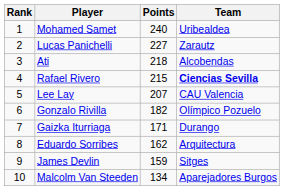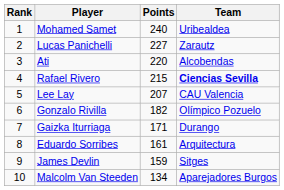 <table class="wikitable">
 <tr>
 <th>Rank</th>
 <th>Player</th>
 <th>Points</th>
 <th>Team</th>
 </tr>
 <tr>
 <td rowspan=1 align=center>1</td>
 <td> <a href='#'>Mohamed Samet</a></td>
 <td style="text-align:center;">240</td>
 <td><a href='#'>Uribealdea</a></td>
 </tr>
 <tr>
 <td rowspan=1 align=center>2</td>
 <td> <a href='#'>Lucas Panichelli</a></td>
 <td style="text-align:center;">227</td>
 <td><a href='#'>Zarautz</a></td>
 </tr>
 <tr>
 <td rowspan=1 align=center>3</td>
 <td> <a href='#'>Ati</a></td>
-<td style="text-align:center;">218</td>
+<td style="text-align:center;">220</td>
 <td><a href='#'>Alcobendas</a></td>
 </tr>
 <tr>
 <td rowspan=1 align=center>4</td>
 <td> <a href='#'>Rafael Rivero</a></td>
 <td style="text-align:center;">215</td>
 <td><strong><a href='#'>Ciencias Sevilla</a></strong></td>
 </tr>
 <tr>
 <td rowspan=1 align=center>5</td>
 <td> <a href='#'>Lee Lay</a></td>
 <td style="text-align:center;">207</td>
 <td><a href='#'>CAU Valencia</a></td>
 </tr>
 <tr>
 <td rowspan=1 align=center>6</td>
 <td> <a href='#'>Gonzalo Rivilla</a></td>
 <td style="text-align:center;">182</td>
 <td><a href='#'>Olímpico Pozuelo</a></td>
 </tr>
 <tr>
 <td rowspan=1 align=center>7</td>
 <td> <a href='#'>Gaizka Iturriaga</a></td>
 <td style="text-align:center;">171</td>
 <td><a href='#'>Durango</a></td>
 </tr>
 <tr>
 <td rowspan=1 align=center>8</td>
 <td> <a href='#'>Eduardo Sorribes</a></td>
-<td style="text-align:center;">162</td>
+<td style="text-align:center;">161</td>
 <td><a href='#'>Arquitectura</a></td>
 </tr>
 <tr>
 <td rowspan=1 align=center>9</td>
 <td> <a href='#'>James Devlin</a></td>
 <td style="text-align:center;">159</td>
 <td><a href='#'>Sitges</a></td>
 </tr>
 <tr>
 <td rowspan=1 align=center>10</td>
 <td> <a href='#'>Malcolm Van Steeden</a></td>
 <td style="text-align:center;">134</td>
 <td><a href='#'>Aparejadores Burgos</a></td>
 </tr>
 </table>
